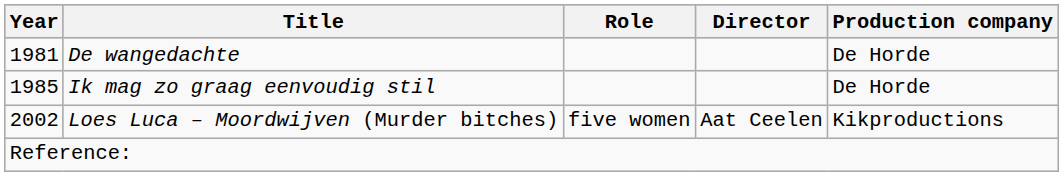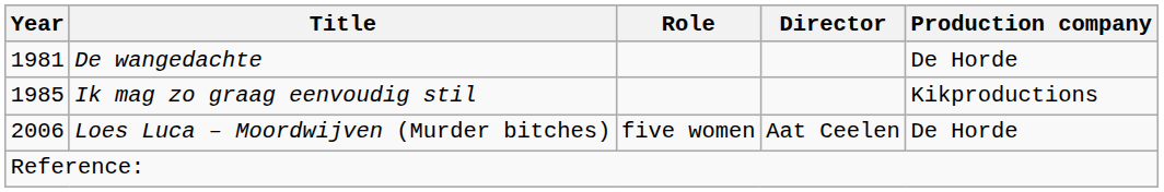 <table class="wikitable">
 <tr bgcolor="#CCCCCC" align="left">
 <th>Year</th>
 <th>Title</th>
 <th>Role</th>
 <th>Director</th>
 <th>Production company</th>
 </tr>
 <tr>
 <td rowspan="1">1981</td>
 <td><em>De wangedachte</em></td>
 <td></td>
 <td></td>
 <td>De Horde</td>
 </tr>
 <tr>
 <td rowspan="1">1985</td>
 <td><em>Ik mag zo graag eenvoudig stil</em></td>
 <td></td>
 <td></td>
-<td>De Horde</td>
+<td>Kikproductions</td>
 </tr>
 <tr>
-<td rowspan="1">2002</td>
+<td rowspan="1">2006</td>
 <td><em>Loes Luca –  Moordwijven</em> (Murder bitches)</td>
 <td>five women</td>
 <td>Aat Ceelen</td>
-<td>Kikproductions</td>
+<td>De Horde</td>
 </tr>
 <tr>
 <td colspan="5" style="text-align: left">Reference:</td>
 </tr>
 </table>
